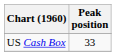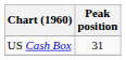 <table class="wikitable sortable">
 <tr>
 <th>Chart (1960)</th>
 <th>Peak<br>position</th>
 </tr>
 <tr>
 </tr>
 <tr>
 </tr>
 <tr>
 </tr>
 <tr>
 <td>US <em><a href='#'>Cash Box</a></em></td>
-<td style="text-align:center;">33</td>
+<td style="text-align:center;">31</td>
 </tr>
 <tr>
 </tr>
 </table>
